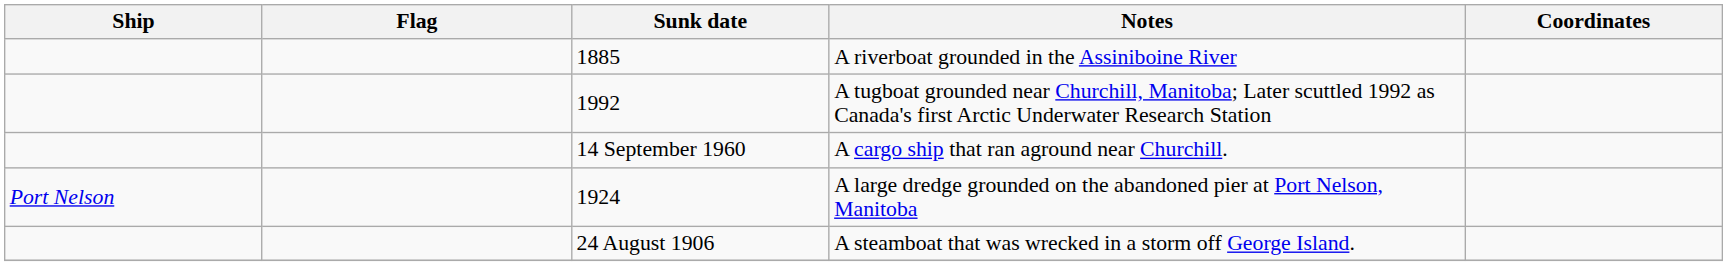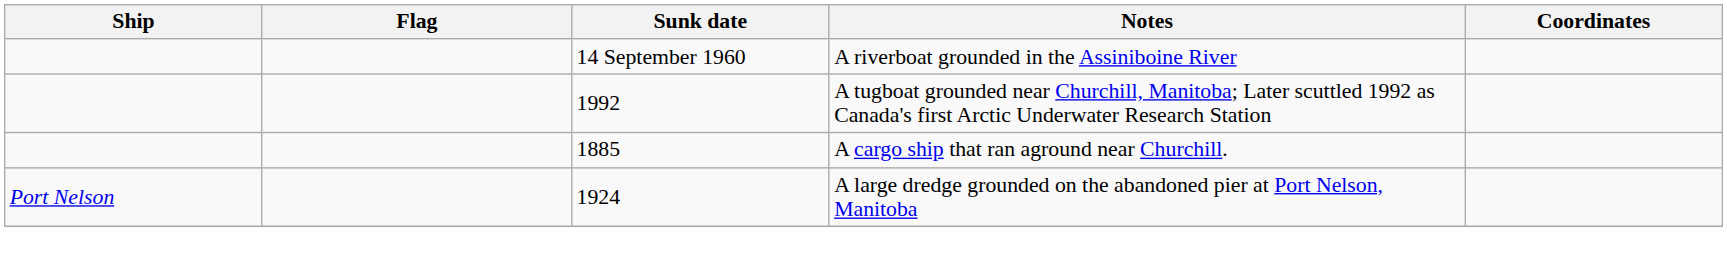 <table class=wikitable | style = "width:100%">
 <tr>
 <th style="width:15%">Ship</th>
 <th style="width:18%">Flag</th>
 <th style="width:15%">Sunk date</th>
 <th style="width:37%">Notes</th>
 <th style="width:15%">Coordinates</th>
 </tr>
 <tr>
 <td></td>
 <td></td>
-<td>1885</td>
+<td>14 September 1960</td>
 <td>A riverboat grounded in the <a href='#'>Assiniboine River</a></td>
 <td></td>
 </tr>
 <tr>
 <td></td>
 <td></td>
 <td>1992</td>
 <td>A tugboat grounded near <a href='#'>Churchill, Manitoba</a>; Later scuttled 1992 as Canada's first Arctic Underwater Research Station</td>
 <td></td>
 </tr>
 <tr>
 <td></td>
 <td></td>
-<td>14 September 1960</td>
+<td>1885</td>
 <td>A <a href='#'>cargo ship</a> that ran aground near <a href='#'>Churchill</a>.</td>
 <td></td>
 </tr>
 <tr>
 <td><a href='#'><em>Port Nelson</em></a></td>
 <td></td>
 <td>1924</td>
 <td>A large dredge grounded on the abandoned pier at <a href='#'>Port Nelson, Manitoba</a></td>
 <td></td>
 </tr>
 <tr>
-<td></td>
-<td></td>
-<td>24 August 1906</td>
-<td>A steamboat that was wrecked in a storm off <a href='#'>George Island</a>.</td>
-<td></td>
-</tr>
-<tr>
 </tr>
 </table>
